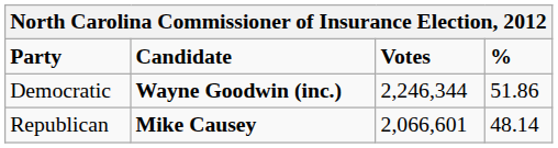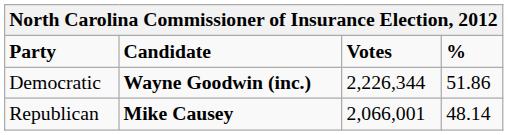 <table class="wikitable">
 <tr>
 <th colspan="4">North Carolina Commissioner of Insurance Election, 2012</th>
 </tr>
 <tr>
 <td><strong>Party</strong></td>
 <td><strong>Candidate</strong></td>
 <td><strong>Votes</strong></td>
 <td><strong>%</strong></td>
 </tr>
 <tr>
 <td>Democratic</td>
 <td><strong>Wayne Goodwin (inc.)</strong></td>
-<td>2,246,344</td>
+<td>2,226,344</td>
 <td>51.86</td>
 </tr>
 <tr>
 <td>Republican</td>
 <td><strong>Mike Causey</strong></td>
-<td>2,066,601</td>
+<td>2,066,001</td>
 <td>48.14</td>
 </tr>
 </table>
